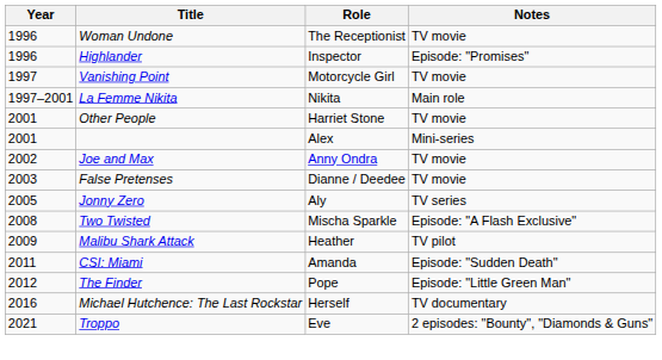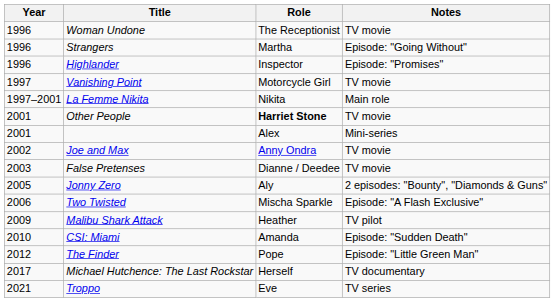 <table class="wikitable sortable">
 <tr>
 <th>Year</th>
 <th>Title</th>
 <th>Role</th>
 <th class="unsortable">Notes</th>
 </tr>
 <tr>
 <td>1996</td>
 <td><em>Woman Undone</em></td>
 <td>The Receptionist</td>
 <td>TV movie</td>
+</tr>
+<tr>
+<td>1996</td>
+<td><em>Strangers</em></td>
+<td>Martha</td>
+<td>Episode: "Going Without"</td>
 </tr>
 <tr>
 <td>1996</td>
 <td><em><a href='#'>Highlander</a></em></td>
 <td>Inspector</td>
 <td>Episode: "Promises"</td>
 </tr>
 <tr>
 <td>1997</td>
 <td><em><a href='#'>Vanishing Point</a></em></td>
 <td>Motorcycle Girl</td>
 <td>TV movie</td>
 </tr>
 <tr>
 <td>1997–2001</td>
 <td><em><a href='#'>La Femme Nikita</a></em></td>
 <td>Nikita</td>
 <td>Main role</td>
 </tr>
 <tr>
 <td>2001</td>
 <td><em>Other People</em></td>
-<td>Harriet Stone</td>
+<td><strong>Harriet Stone</strong></td>
 <td>TV movie</td>
 </tr>
 <tr>
 <td>2001</td>
 <td><em></em></td>
 <td>Alex</td>
 <td>Mini-series</td>
 </tr>
 <tr>
 <td>2002</td>
 <td><em><a href='#'>Joe and Max</a></em></td>
 <td><a href='#'>Anny Ondra</a></td>
 <td>TV movie</td>
 </tr>
 <tr>
 <td>2003</td>
 <td><em>False Pretenses</em></td>
 <td>Dianne / Deedee</td>
 <td>TV movie</td>
 </tr>
 <tr>
 <td>2005</td>
 <td><em><a href='#'>Jonny Zero</a></em></td>
 <td>Aly</td>
-<td>TV series</td>
+<td>2 episodes: "Bounty", "Diamonds & Guns"</td>
 </tr>
 <tr>
-<td>2008</td>
+<td>2006</td>
 <td><em><a href='#'>Two Twisted</a></em></td>
 <td>Mischa Sparkle</td>
 <td>Episode: "A Flash Exclusive"</td>
 </tr>
 <tr>
 <td>2009</td>
 <td><em><a href='#'>Malibu Shark Attack</a></em></td>
 <td>Heather</td>
 <td>TV pilot</td>
 </tr>
 <tr>
-<td>2011</td>
+<td>2010</td>
 <td><em><a href='#'>CSI: Miami</a></em></td>
 <td>Amanda</td>
 <td>Episode: "Sudden Death"</td>
 </tr>
 <tr>
 <td>2012</td>
 <td><em><a href='#'>The Finder</a></em></td>
 <td>Pope</td>
 <td>Episode: "Little Green Man"</td>
 </tr>
 <tr>
-<td>2016</td>
+<td>2017</td>
 <td><em>Michael Hutchence: The Last Rockstar</em></td>
 <td>Herself</td>
 <td>TV documentary</td>
 </tr>
 <tr>
 <td>2021</td>
 <td><em><a href='#'>Troppo</a></em></td>
 <td>Eve</td>
-<td>2 episodes: "Bounty", "Diamonds & Guns"</td>
+<td>TV series</td>
 </tr>
 </table>
